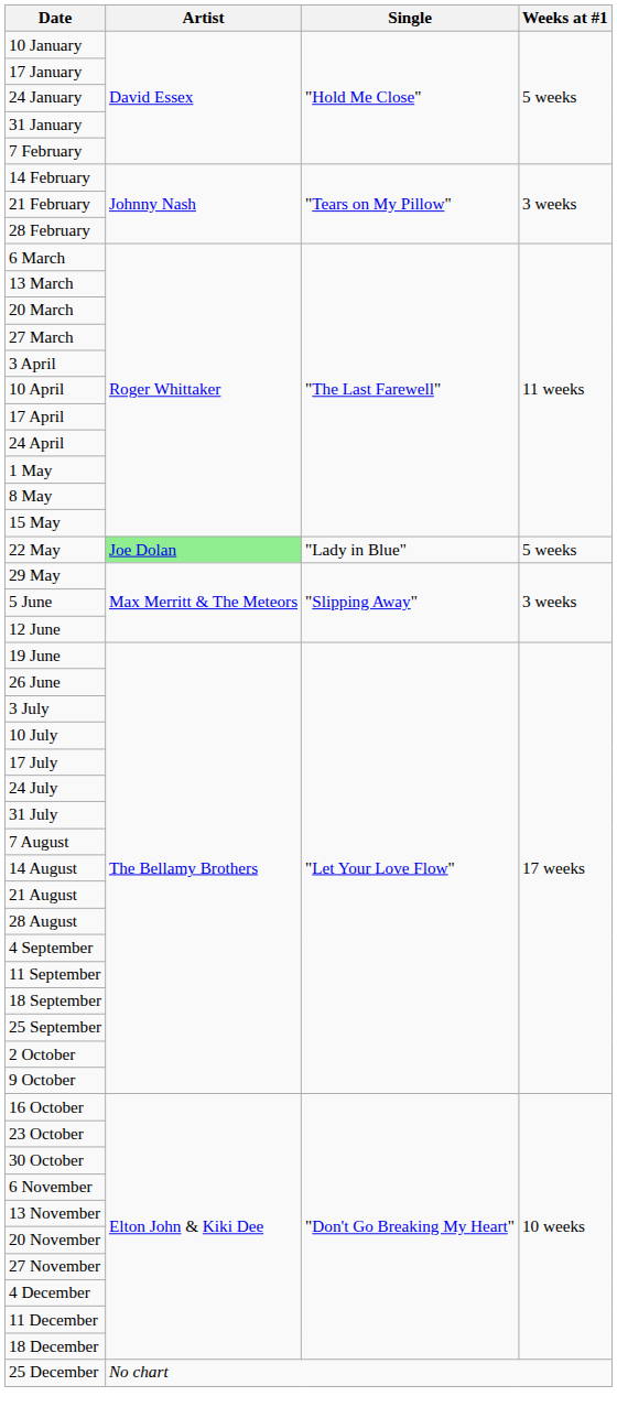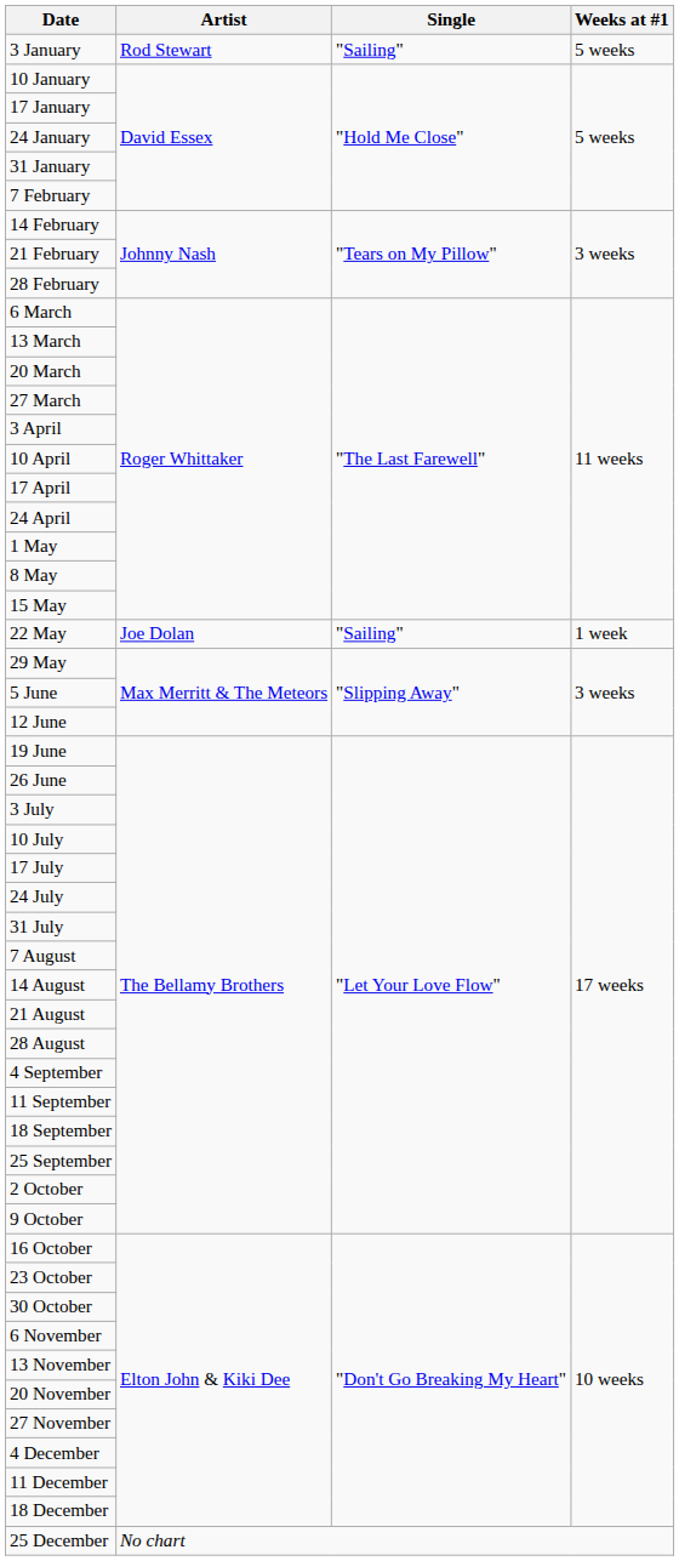 <table class="wikitable">
 <tr>
 <th>Date</th>
 <th>Artist</th>
 <th>Single</th>
 <th>Weeks at #1</th>
+</tr>
+<tr>
+<td>3 January</td>
+<td><a href='#'>Rod Stewart</a></td>
+<td>"<a href='#'>Sailing</a>"</td>
+<td>5 weeks</td>
 </tr>
 <tr>
 <td>10 January</td>
 <td rowspan="5"><a href='#'>David Essex</a></td>
 <td rowspan="5">"<a href='#'>Hold Me Close</a>"</td>
 <td rowspan="5">5 weeks</td>
 </tr>
 <tr>
 <td>17 January</td>
 </tr>
 <tr>
 <td>24 January</td>
 </tr>
 <tr>
 <td>31 January</td>
 </tr>
 <tr>
 <td>7 February</td>
 </tr>
 <tr>
 <td>14 February</td>
 <td rowspan="3"><a href='#'>Johnny Nash</a></td>
 <td rowspan="3">"<a href='#'>Tears on My Pillow</a>"</td>
 <td rowspan="3">3 weeks</td>
 </tr>
 <tr>
 <td>21 February</td>
 </tr>
 <tr>
 <td>28 February</td>
 </tr>
 <tr>
 <td>6 March</td>
 <td rowspan="11"><a href='#'>Roger Whittaker</a></td>
 <td rowspan="11">"<a href='#'>The Last Farewell</a>"</td>
 <td rowspan="11">11 weeks</td>
 </tr>
 <tr>
 <td>13 March</td>
 </tr>
 <tr>
 <td>20 March</td>
 </tr>
 <tr>
 <td>27 March</td>
 </tr>
 <tr>
 <td>3 April</td>
 </tr>
 <tr>
 <td>10 April</td>
 </tr>
 <tr>
 <td>17 April</td>
 </tr>
 <tr>
 <td>24 April</td>
 </tr>
 <tr>
 <td>1 May</td>
 </tr>
 <tr>
 <td>8 May</td>
 </tr>
 <tr>
 <td>15 May</td>
 </tr>
 <tr>
 <td>22 May</td>
-<td style="background: lightgreen;"><a href='#'>Joe Dolan</a></td>
-<td>"Lady in Blue"</td>
-<td>5 weeks</td>
+<td><a href='#'>Joe Dolan</a></td>
+<td>"<a href='#'>Sailing</a>"</td>
+<td>1 week</td>
 </tr>
 <tr>
 <td>29 May</td>
 <td rowspan="3"><a href='#'>Max Merritt & The Meteors</a></td>
 <td rowspan="3">"<a href='#'>Slipping Away</a>"</td>
 <td rowspan="3">3 weeks</td>
 </tr>
 <tr>
 <td>5 June</td>
 </tr>
 <tr>
 <td>12 June</td>
 </tr>
 <tr>
 <td>19 June</td>
 <td rowspan="17"><a href='#'>The Bellamy Brothers</a></td>
 <td rowspan="17">"<a href='#'>Let Your Love Flow</a>"</td>
 <td rowspan="17">17 weeks</td>
 </tr>
 <tr>
 <td>26 June</td>
 </tr>
 <tr>
 <td>3 July</td>
 </tr>
 <tr>
 <td>10 July</td>
 </tr>
 <tr>
 <td>17 July</td>
 </tr>
 <tr>
 <td>24 July</td>
 </tr>
 <tr>
 <td>31 July</td>
 </tr>
 <tr>
 <td>7 August</td>
 </tr>
 <tr>
 <td>14 August</td>
 </tr>
 <tr>
 <td>21 August</td>
 </tr>
 <tr>
 <td>28 August</td>
 </tr>
 <tr>
 <td>4 September</td>
 </tr>
 <tr>
 <td>11 September</td>
 </tr>
 <tr>
 <td>18 September</td>
 </tr>
 <tr>
 <td>25 September</td>
 </tr>
 <tr>
 <td>2 October</td>
 </tr>
 <tr>
 <td>9 October</td>
 </tr>
 <tr>
 <td>16 October</td>
 <td rowspan="10"><a href='#'>Elton John</a> & <a href='#'>Kiki Dee</a></td>
 <td rowspan="10">"<a href='#'>Don't Go Breaking My Heart</a>"</td>
 <td rowspan="10">10 weeks</td>
 </tr>
 <tr>
 <td>23 October</td>
 </tr>
 <tr>
 <td>30 October</td>
 </tr>
 <tr>
 <td>6 November</td>
 </tr>
 <tr>
 <td>13 November</td>
 </tr>
 <tr>
 <td>20 November</td>
 </tr>
 <tr>
 <td>27 November</td>
 </tr>
 <tr>
 <td>4 December</td>
 </tr>
 <tr>
 <td>11 December</td>
 </tr>
 <tr>
 <td>18 December</td>
 </tr>
 <tr>
 <td>25 December</td>
 <td colspan="3"><em>No chart</em></td>
 </tr>
 </table>
